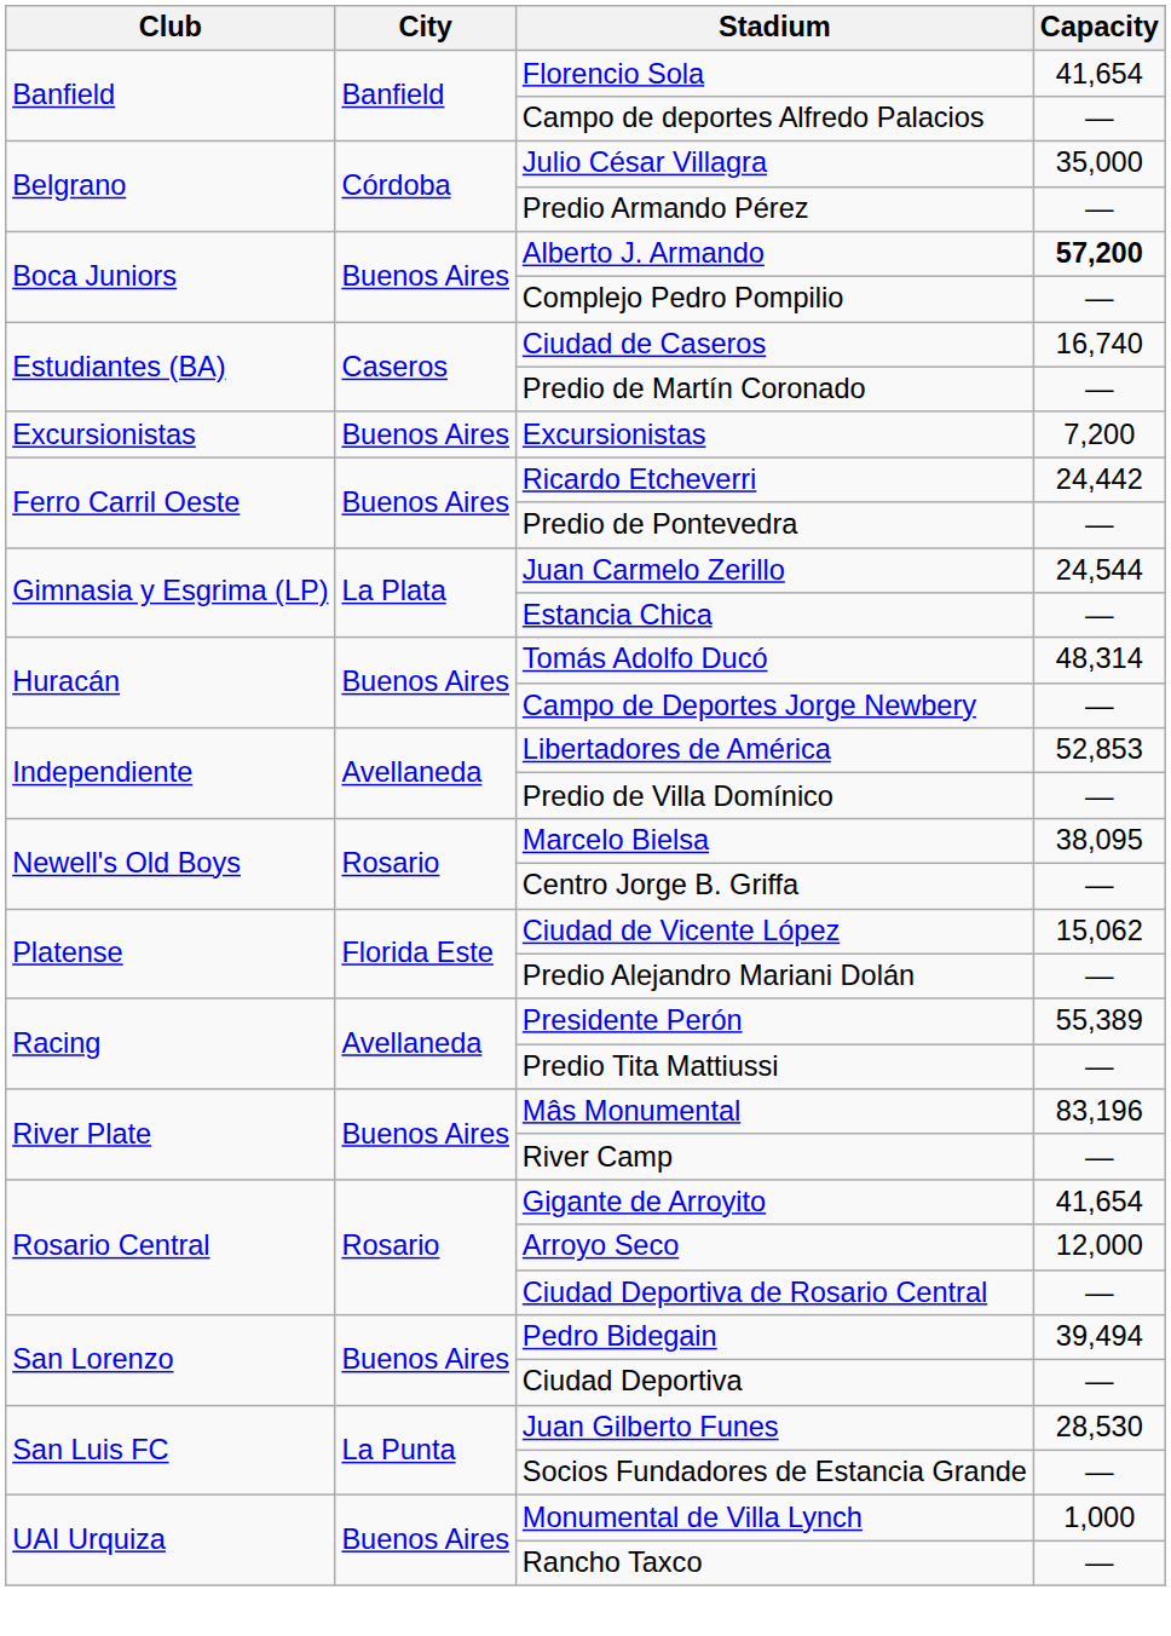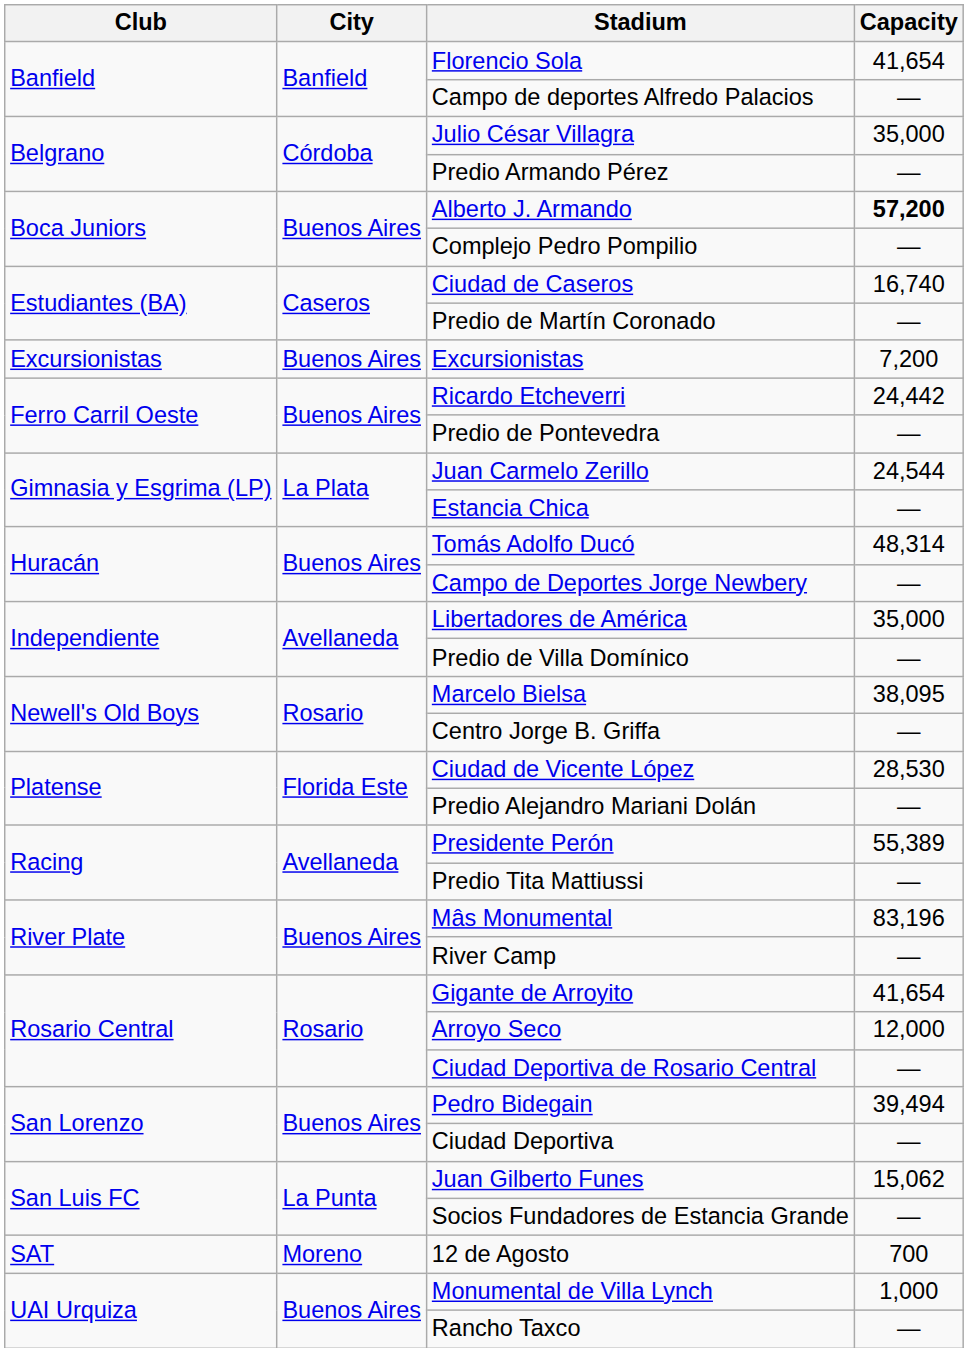 <table class="wikitable sortable">
 <tr>
 <th>Club</th>
 <th>City</th>
 <th>Stadium</th>
 <th>Capacity</th>
 </tr>
 <tr>
 <td rowspan=2><a href='#'>Banfield</a></td>
 <td rowspan=2><a href='#'>Banfield</a></td>
 <td><a href='#'>Florencio Sola</a></td>
 <td align="center">41,654</td>
 </tr>
 <tr>
 <td>Campo de deportes Alfredo Palacios</td>
 <td align="center">—</td>
 </tr>
 <tr>
 <td rowspan=2><a href='#'>Belgrano</a></td>
 <td rowspan=2><a href='#'>Córdoba</a></td>
 <td><a href='#'>Julio César Villagra</a></td>
 <td align="center">35,000</td>
 </tr>
 <tr>
 <td>Predio Armando Pérez</td>
 <td align="center">—</td>
 </tr>
 <tr>
 <td rowspan=2><a href='#'>Boca Juniors</a></td>
 <td rowspan=2><a href='#'>Buenos Aires</a></td>
 <td><a href='#'>Alberto J. Armando</a></td>
 <td align="center"><strong>57,200</strong></td>
 </tr>
 <tr>
 <td>Complejo Pedro Pompilio</td>
 <td align="center">—</td>
 </tr>
 <tr>
 <td rowspan=2><a href='#'>Estudiantes (BA)</a></td>
 <td rowspan=2><a href='#'>Caseros</a></td>
 <td><a href='#'>Ciudad de Caseros</a></td>
 <td align="center">16,740</td>
 </tr>
 <tr>
 <td>Predio de Martín Coronado</td>
 <td align="center">—</td>
 </tr>
 <tr>
 <td><a href='#'>Excursionistas</a></td>
 <td><a href='#'>Buenos Aires</a></td>
 <td><a href='#'>Excursionistas</a></td>
 <td align="center">7,200</td>
 </tr>
 <tr>
 <td rowspan=2><a href='#'>Ferro Carril Oeste</a></td>
 <td rowspan=2><a href='#'>Buenos Aires</a></td>
 <td><a href='#'>Ricardo Etcheverri</a></td>
 <td align="center">24,442</td>
 </tr>
 <tr>
 <td>Predio de Pontevedra</td>
 <td align="center">—</td>
 </tr>
 <tr>
 <td rowspan=2><a href='#'>Gimnasia y Esgrima (LP)</a></td>
 <td rowspan=2><a href='#'>La Plata</a></td>
 <td><a href='#'>Juan Carmelo Zerillo</a></td>
 <td align="center">24,544</td>
 </tr>
 <tr>
 <td><a href='#'>Estancia Chica</a></td>
 <td align="center">—</td>
 </tr>
 <tr>
 <td rowspan=2><a href='#'>Huracán</a></td>
 <td rowspan=2><a href='#'>Buenos Aires</a></td>
 <td><a href='#'>Tomás Adolfo Ducó</a></td>
 <td align="center">48,314</td>
 </tr>
 <tr>
 <td><a href='#'>Campo de Deportes Jorge Newbery</a></td>
 <td align="center">—</td>
 </tr>
 <tr>
 <td rowspan=2><a href='#'>Independiente</a></td>
 <td rowspan=2><a href='#'>Avellaneda</a></td>
 <td><a href='#'>Libertadores de América</a></td>
-<td align="center">52,853</td>
+<td align="center">35,000</td>
 </tr>
 <tr>
 <td>Predio de Villa Domínico</td>
 <td align="center">—</td>
 </tr>
 <tr>
 <td rowspan=2><a href='#'>Newell's Old Boys</a></td>
 <td rowspan=2><a href='#'>Rosario</a></td>
 <td><a href='#'>Marcelo Bielsa</a></td>
 <td align="center">38,095</td>
 </tr>
 <tr>
 <td>Centro Jorge B. Griffa</td>
 <td align="center">—</td>
 </tr>
 <tr>
 <td rowspan=2><a href='#'>Platense</a></td>
 <td rowspan=2><a href='#'>Florida Este</a></td>
 <td><a href='#'>Ciudad de Vicente López</a></td>
-<td align="center">15,062</td>
+<td align="center">28,530</td>
 </tr>
 <tr>
 <td>Predio Alejandro Mariani Dolán</td>
 <td align="center">—</td>
 </tr>
 <tr>
 <td rowspan=2><a href='#'>Racing</a></td>
 <td rowspan=2><a href='#'>Avellaneda</a></td>
 <td><a href='#'>Presidente Perón</a></td>
 <td align="center">55,389</td>
 </tr>
 <tr>
 <td>Predio Tita Mattiussi</td>
 <td align="center">—</td>
 </tr>
 <tr>
 <td rowspan=2><a href='#'>River Plate</a></td>
 <td rowspan=2><a href='#'>Buenos Aires</a></td>
 <td><a href='#'>Mâs Monumental</a></td>
 <td align="center">83,196</td>
 </tr>
 <tr>
 <td>River Camp</td>
 <td align="center">—</td>
 </tr>
 <tr>
 <td rowspan=3><a href='#'>Rosario Central</a></td>
 <td rowspan=3><a href='#'>Rosario</a></td>
 <td><a href='#'>Gigante de Arroyito</a></td>
 <td align="center">41,654</td>
 </tr>
 <tr>
 <td><a href='#'>Arroyo Seco</a></td>
 <td align="center">12,000</td>
 </tr>
 <tr>
 <td><a href='#'>Ciudad Deportiva de Rosario Central</a></td>
 <td align="center">—</td>
 </tr>
 <tr>
 <td rowspan=2><a href='#'>San Lorenzo</a></td>
 <td rowspan=2><a href='#'>Buenos Aires</a></td>
 <td><a href='#'>Pedro Bidegain</a></td>
 <td align="center">39,494</td>
 </tr>
 <tr>
 <td>Ciudad Deportiva</td>
 <td align="center">—</td>
 </tr>
 <tr>
 <td rowspan=2><a href='#'>San Luis FC</a></td>
 <td rowspan=2><a href='#'>La Punta</a></td>
 <td><a href='#'>Juan Gilberto Funes</a></td>
-<td align="center">28,530</td>
+<td align="center">15,062</td>
 </tr>
 <tr>
 <td>Socios Fundadores de Estancia Grande</td>
 <td align="center">—</td>
+</tr>
+<tr>
+<td><a href='#'>SAT</a></td>
+<td><a href='#'>Moreno</a></td>
+<td>12 de Agosto</td>
+<td align="center">700</td>
 </tr>
 <tr>
 <td rowspan=2><a href='#'>UAI Urquiza</a></td>
 <td rowspan=2><a href='#'>Buenos Aires</a></td>
 <td><a href='#'>Monumental de Villa Lynch</a></td>
 <td align="center">1,000</td>
 </tr>
 <tr>
 <td>Rancho Taxco</td>
 <td align="center">—</td>
 </tr>
 </table>
